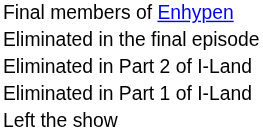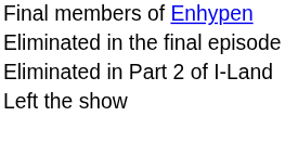 <table class="toccolours" style="font-size: 85%; white-space: nowrap;">
 <tr>
 <td></td>
 <td>Final members of <a href='#'>Enhypen</a></td>
 </tr>
 <tr>
 <td></td>
 <td>Eliminated in the final episode</td>
 </tr>
 <tr>
 <td></td>
 <td>Eliminated in Part 2 of I-Land</td>
 </tr>
 <tr>
 <td></td>
-<td>Eliminated in Part 1 of I-Land</td>
-</tr>
-<tr>
-<td></td>
 <td>Left the show</td>
 </tr>
 </table>
